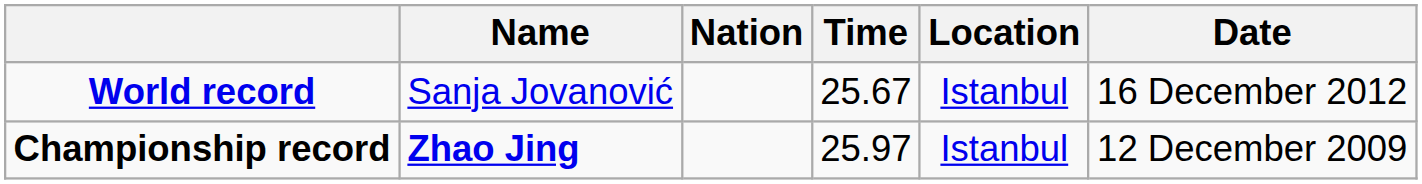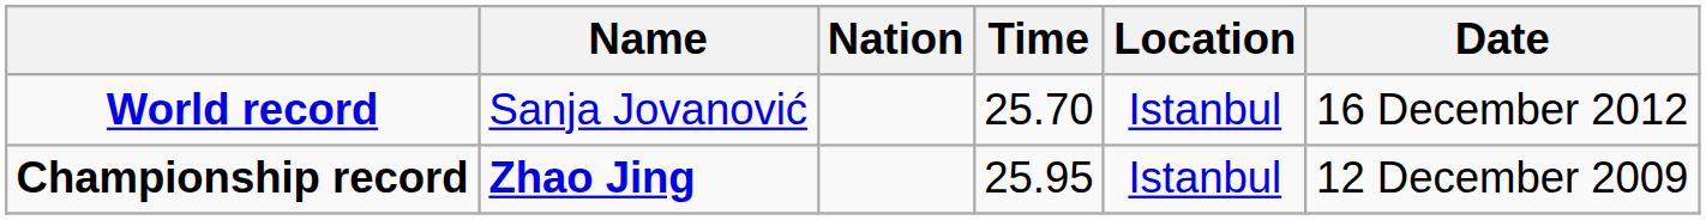 <table class=wikitable style=text-align:center>
 <tr>
 <th></th>
 <th>Name</th>
 <th>Nation</th>
 <th>Time</th>
 <th>Location</th>
 <th>Date</th>
 </tr>
 <tr>
 <td><strong><a href='#'>World record</a></strong></td>
 <td align=left><a href='#'>Sanja Jovanović</a></td>
 <td align=left></td>
-<td align=left>25.67</td>
+<td align=left>25.70</td>
 <td><a href='#'>Istanbul</a></td>
 <td>16 December 2012</td>
 </tr>
 <tr>
 <td><strong>Championship record</strong></td>
 <td align=left><strong><a href='#'>Zhao Jing</a></strong></td>
 <td align=left></td>
-<td align=left>25.97</td>
+<td align=left>25.95</td>
 <td><a href='#'>Istanbul</a></td>
 <td>12 December 2009</td>
 </tr>
 </table>
